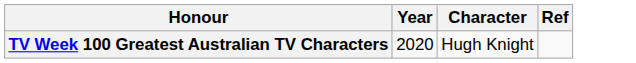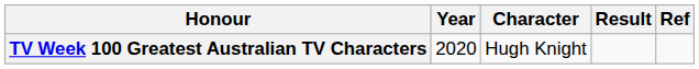 <table class="wikitable sortable plainrowheaders">
 <tr>
 <th>Honour</th>
 <th>Year</th>
 <th>Character</th>
+<th>Result</th>
 <th>Ref</th>
 </tr>
 <tr>
 <th scope="row"><a href='#'>TV Week</a> 100 Greatest Australian TV Characters</th>
 <td>2020</td>
 <td>Hugh Knight</td>
+<td></td>
 <td align="center"></td>
 </tr>
 </table>
